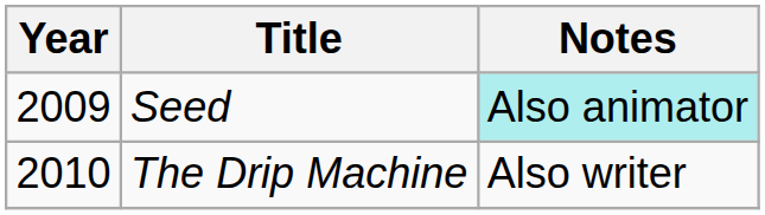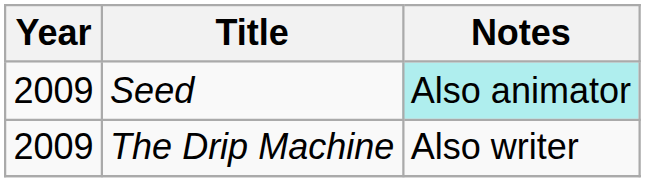 <table class="wikitable plainrowheaders">
 <tr>
 <th>Year</th>
 <th>Title</th>
 <th>Notes</th>
 </tr>
 <tr>
 <td>2009</td>
 <td><em>Seed</em></td>
 <td style="background: paleturquoise;">Also animator</td>
 </tr>
 <tr>
-<td>2010</td>
+<td>2009</td>
 <td><em>The Drip Machine</em></td>
 <td>Also writer</td>
 </tr>
 <tr>
 </tr>
 </table>
